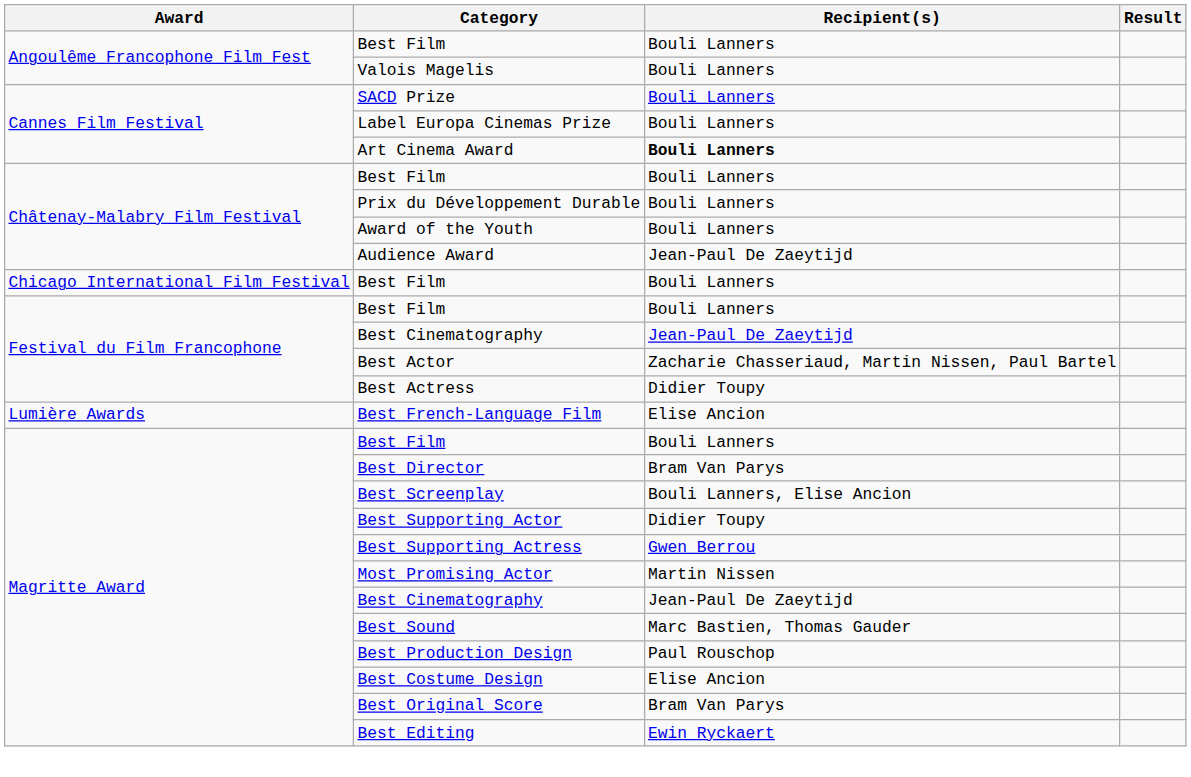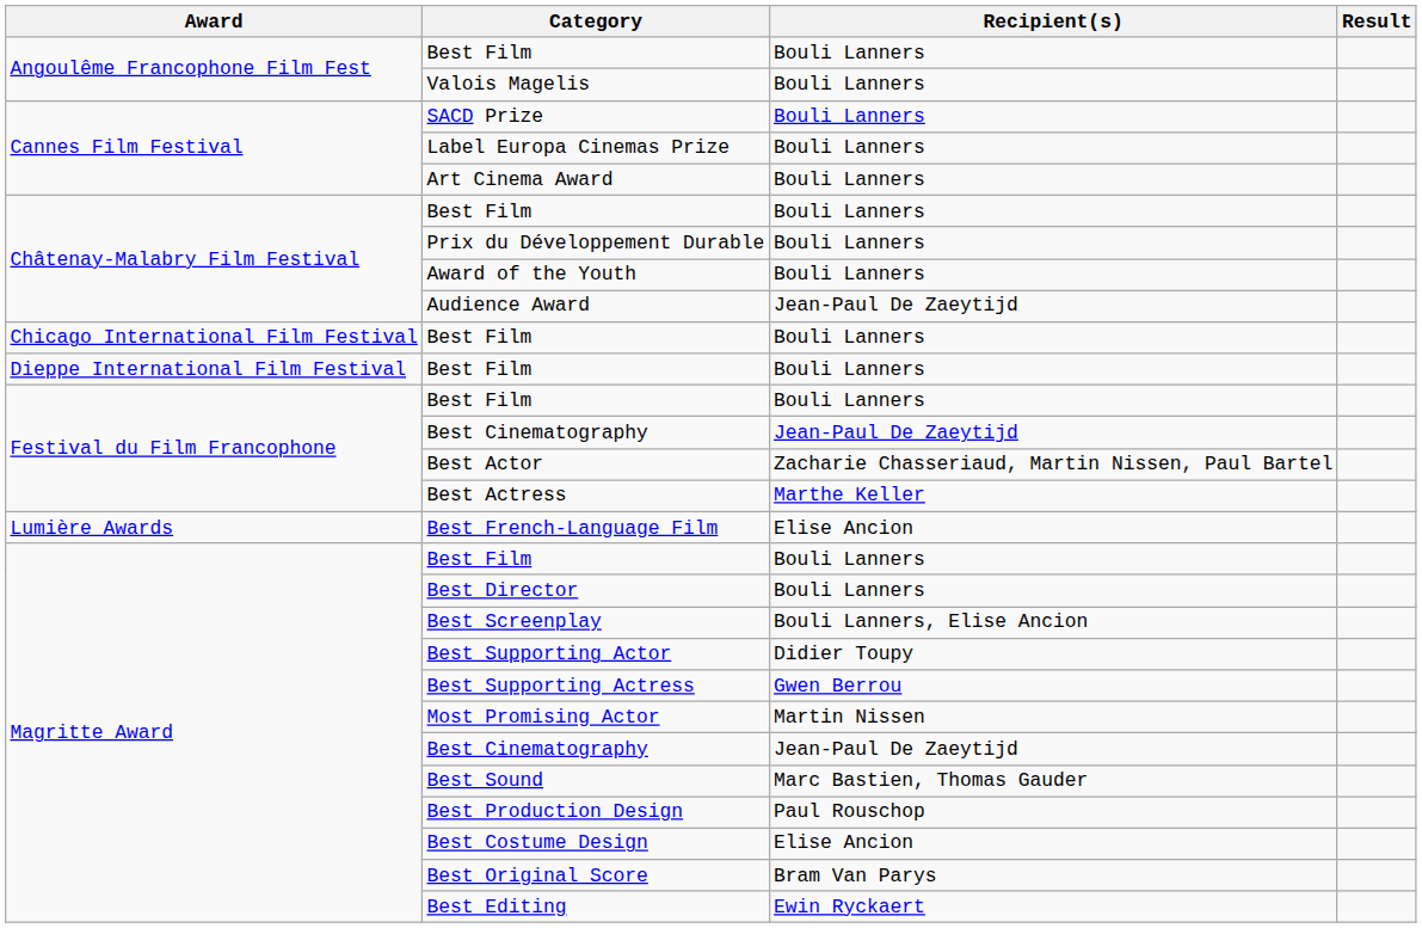 <table class="wikitable">
 <tr>
 <th>Award</th>
 <th>Category</th>
 <th>Recipient(s)</th>
 <th>Result</th>
 </tr>
 <tr>
 <td rowspan="2"><a href='#'>Angoulême Francophone Film Fest</a></td>
 <td>Best Film</td>
 <td>Bouli Lanners</td>
 <td></td>
 </tr>
 <tr>
 <td>Valois Magelis</td>
 <td>Bouli Lanners</td>
 <td></td>
 </tr>
 <tr>
 <td rowspan="3"><a href='#'>Cannes Film Festival</a></td>
 <td><a href='#'>SACD</a> Prize</td>
 <td><a href='#'>Bouli Lanners</a></td>
 <td></td>
 </tr>
 <tr>
 <td>Label Europa Cinemas Prize</td>
 <td>Bouli Lanners</td>
 <td></td>
 </tr>
 <tr>
 <td>Art Cinema Award</td>
-<td><strong>Bouli Lanners</strong></td>
+<td>Bouli Lanners</td>
 <td></td>
 </tr>
 <tr>
 <td rowspan="4"><a href='#'>Châtenay-Malabry Film Festival</a></td>
 <td>Best Film</td>
 <td>Bouli Lanners</td>
 <td></td>
 </tr>
 <tr>
 <td>Prix du Développement Durable</td>
 <td>Bouli Lanners</td>
 <td></td>
 </tr>
 <tr>
 <td>Award of the Youth</td>
 <td>Bouli Lanners</td>
 <td></td>
 </tr>
 <tr>
 <td>Audience Award</td>
 <td>Jean-Paul De Zaeytijd</td>
 <td></td>
 </tr>
 <tr>
 <td><a href='#'>Chicago International Film Festival</a></td>
 <td>Best Film</td>
 <td>Bouli Lanners</td>
 <td></td>
 </tr>
 <tr>
+<td><a href='#'>Dieppe International Film Festival</a></td>
+<td>Best Film</td>
+<td>Bouli Lanners</td>
+<td></td>
+</tr>
+<tr>
 <td rowspan="4"><a href='#'>Festival du Film Francophone</a></td>
 <td>Best Film</td>
 <td>Bouli Lanners</td>
 <td></td>
 </tr>
 <tr>
 <td>Best Cinematography</td>
 <td><a href='#'>Jean-Paul De Zaeytijd</a></td>
 <td></td>
 </tr>
 <tr>
 <td>Best Actor</td>
 <td>Zacharie Chasseriaud, Martin Nissen, Paul Bartel</td>
 <td></td>
 </tr>
 <tr>
 <td>Best Actress</td>
-<td>Didier Toupy</td>
+<td><a href='#'>Marthe Keller</a></td>
 <td></td>
 </tr>
 <tr>
 <td><a href='#'>Lumière Awards</a></td>
 <td><a href='#'>Best French-Language Film</a></td>
 <td>Elise Ancion</td>
 <td></td>
 </tr>
 <tr>
 <td rowspan="12"><a href='#'>Magritte Award</a></td>
 <td><a href='#'>Best Film</a></td>
 <td>Bouli Lanners</td>
 <td></td>
 </tr>
 <tr>
 <td><a href='#'>Best Director</a></td>
-<td>Bram Van Parys</td>
+<td>Bouli Lanners</td>
 <td></td>
 </tr>
 <tr>
 <td><a href='#'>Best Screenplay</a></td>
 <td>Bouli Lanners, Elise Ancion</td>
 <td></td>
 </tr>
 <tr>
 <td><a href='#'>Best Supporting Actor</a></td>
 <td>Didier Toupy</td>
 <td></td>
 </tr>
 <tr>
 <td><a href='#'>Best Supporting Actress</a></td>
 <td><a href='#'>Gwen Berrou</a></td>
 <td></td>
 </tr>
 <tr>
 <td><a href='#'>Most Promising Actor</a></td>
 <td>Martin Nissen</td>
 <td></td>
 </tr>
 <tr>
 <td><a href='#'>Best Cinematography</a></td>
 <td>Jean-Paul De Zaeytijd</td>
 <td></td>
 </tr>
 <tr>
 <td><a href='#'>Best Sound</a></td>
 <td>Marc Bastien, Thomas Gauder</td>
 <td></td>
 </tr>
 <tr>
 <td><a href='#'>Best Production Design</a></td>
 <td>Paul Rouschop</td>
 <td></td>
 </tr>
 <tr>
 <td><a href='#'>Best Costume Design</a></td>
 <td>Elise Ancion</td>
 <td></td>
 </tr>
 <tr>
 <td><a href='#'>Best Original Score</a></td>
 <td>Bram Van Parys</td>
 <td></td>
 </tr>
 <tr>
 <td><a href='#'>Best Editing</a></td>
 <td><a href='#'>Ewin Ryckaert</a></td>
 <td></td>
 </tr>
 </table>
